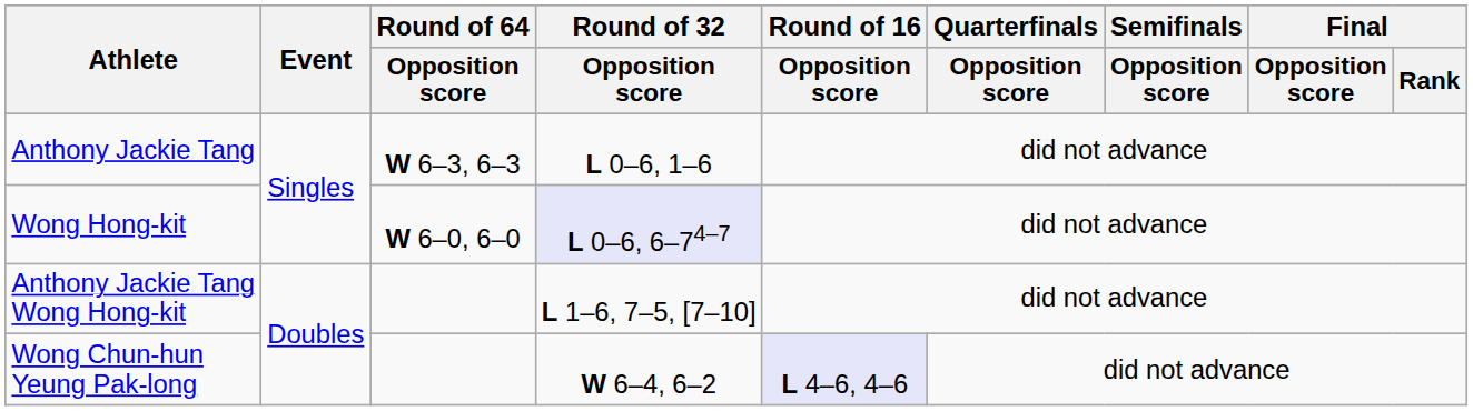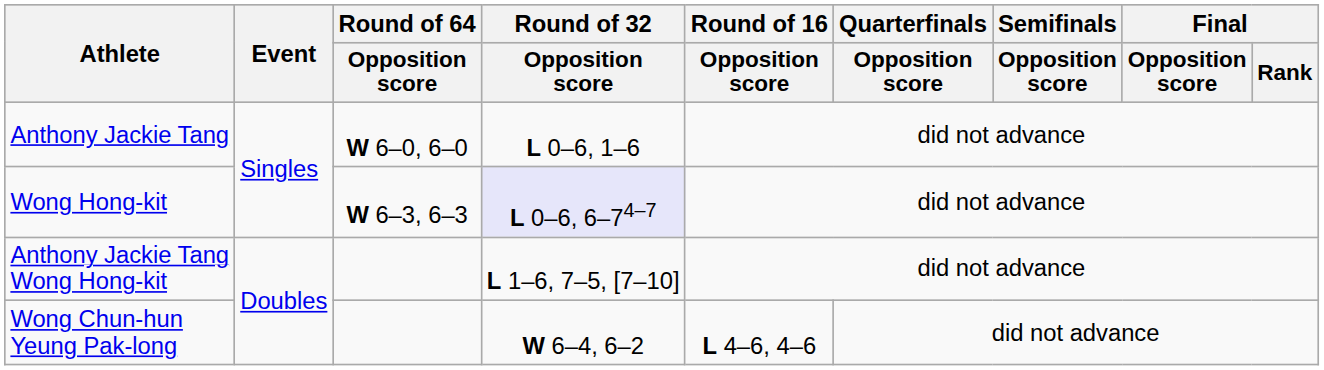 <table class=wikitable style="font-size:90%; text-align:center;">
 <tr>
 <th rowspan="2">Athlete</th>
 <th rowspan="2">Event</th>
 <th>Round of 64</th>
 <th>Round of 32</th>
 <th>Round of 16</th>
 <th>Quarterfinals</th>
 <th>Semifinals</th>
 <th colspan=2>Final</th>
 </tr>
 <tr style="font-size:95%">
 <th>Opposition<br> score</th>
 <th>Opposition<br> score</th>
 <th>Opposition<br> score</th>
 <th>Opposition<br> score</th>
 <th>Opposition<br> score</th>
 <th>Opposition<br> score</th>
 <th>Rank</th>
 </tr>
 <tr>
 <td align=left><a href='#'>Anthony Jackie Tang</a></td>
 <td align=left rowspan=2><a href='#'>Singles</a></td>
-<td><br><strong>W</strong> 6–3, 6–3</td>
+<td><br><strong>W</strong> 6–0, 6–0</td>
 <td><br><strong>L</strong> 0–6, 1–6</td>
 <td colspan=5>did not advance</td>
 </tr>
 <tr>
 <td align=left><a href='#'>Wong Hong-kit</a></td>
-<td><br><strong>W</strong> 6–0, 6–0</td>
+<td><br><strong>W</strong> 6–3, 6–3</td>
 <td style="background: lavender;"><br><strong>L</strong> 0–6, 6–7<sup>4–7</sup></td>
 <td colspan=5>did not advance</td>
 </tr>
 <tr>
 <td align=left><a href='#'>Anthony Jackie Tang</a><br><a href='#'>Wong Hong-kit</a></td>
 <td align=left rowspan=2><a href='#'>Doubles</a></td>
 <td></td>
 <td><br><strong>L</strong> 1–6, 7–5, [7–10]</td>
 <td colspan=5>did not advance</td>
 </tr>
 <tr>
 <td align=left><a href='#'>Wong Chun-hun</a><br><a href='#'>Yeung Pak-long</a></td>
 <td></td>
 <td><br><strong>W</strong> 6–4, 6–2</td>
-<td style="background: lavender;"><br><strong>L</strong> 4–6, 4–6</td>
+<td><br><strong>L</strong> 4–6, 4–6</td>
 <td colspan=4>did not advance</td>
 </tr>
 </table>
